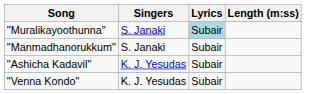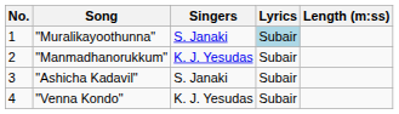 <table class="wikitable" style="font-size:95%;">
 <tr>
+<th>No.</th>
 <th>Song</th>
 <th>Singers</th>
 <th>Lyrics</th>
 <th>Length (m:ss)</th>
 </tr>
 <tr>
+<td>1</td>
 <td>"Muralikayoothunna"</td>
 <td><a href='#'>S. Janaki</a></td>
 <td style="background: lightblue;">Subair</td>
 <td></td>
 </tr>
 <tr>
+<td>2</td>
 <td>"Manmadhanorukkum"</td>
+<td><a href='#'>K. J. Yesudas</a></td>
+<td>Subair</td>
+<td></td>
+</tr>
+<tr>
+<td>3</td>
+<td>"Ashicha Kadavil"</td>
 <td>S. Janaki</td>
 <td>Subair</td>
 <td></td>
 </tr>
 <tr>
-<td>"Ashicha Kadavil"</td>
-<td><a href='#'>K. J. Yesudas</a></td>
-<td>Subair</td>
-<td></td>
-</tr>
-<tr>
+<td>4</td>
 <td>"Venna Kondo"</td>
 <td>K. J. Yesudas</td>
 <td>Subair</td>
 <td></td>
 </tr>
 </table>
